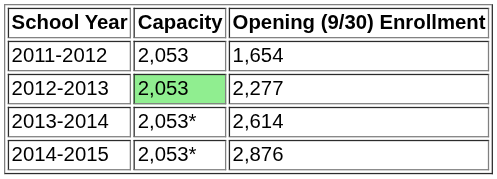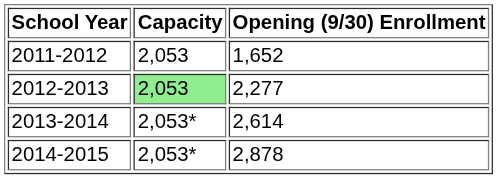 <table border="1" cellpadding="2">
 <tr>
 <th>School Year</th>
 <th>Capacity</th>
 <th>Opening (9/30) Enrollment</th>
 </tr>
 <tr>
 <td>2011-2012</td>
 <td>2,053</td>
-<td>1,654</td>
+<td>1,652</td>
 </tr>
 <tr>
 <td>2012-2013</td>
 <td style="background: lightgreen;">2,053</td>
 <td>2,277</td>
 </tr>
 <tr>
 <td>2013-2014</td>
 <td>2,053*</td>
 <td>2,614</td>
 </tr>
 <tr>
 <td>2014-2015</td>
 <td>2,053*</td>
-<td>2,876</td>
+<td>2,878</td>
 </tr>
 </table>
